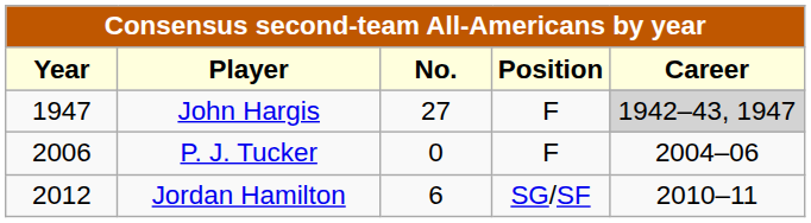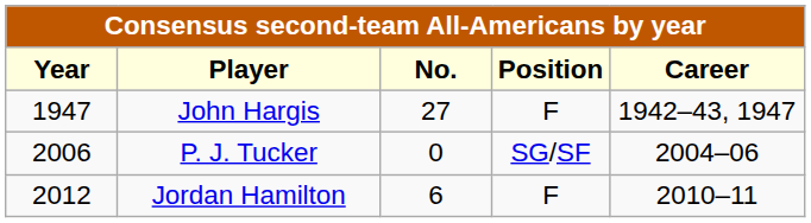 <table class="wikitable" style="text-align:center">
 <tr>
 <td colspan="5" style= "background: #BF5700; color:white"><strong>Consensus second-team All-Americans by year</strong></td>
 </tr>
 <tr>
 <th style="width:60px; background: #ffffdd;">Year</th>
 <th style="width:150px; background: #ffffdd;">Player</th>
 <th style="width:60px; background: #ffffdd;">No.</th>
 <th style="width:60px; background: #ffffdd;">Position</th>
 <th style="width:110px; background: #ffffdd;">Career</th>
 </tr>
 <tr>
 <td>1947</td>
 <td><a href='#'>John Hargis</a></td>
 <td>27</td>
 <td>F</td>
-<td style="background: lightgrey;">1942–43, 1947</td>
+<td>1942–43, 1947</td>
 </tr>
 <tr>
 <td>2006</td>
 <td><a href='#'>P. J. Tucker</a></td>
 <td>0</td>
-<td>F</td>
+<td><a href='#'>SG</a>/<a href='#'>SF</a></td>
 <td>2004–06</td>
 </tr>
 <tr>
 <td>2012</td>
 <td><a href='#'>Jordan Hamilton</a></td>
 <td>6</td>
-<td><a href='#'>SG</a>/<a href='#'>SF</a></td>
+<td>F</td>
 <td>2010–11</td>
 </tr>
 </table>
